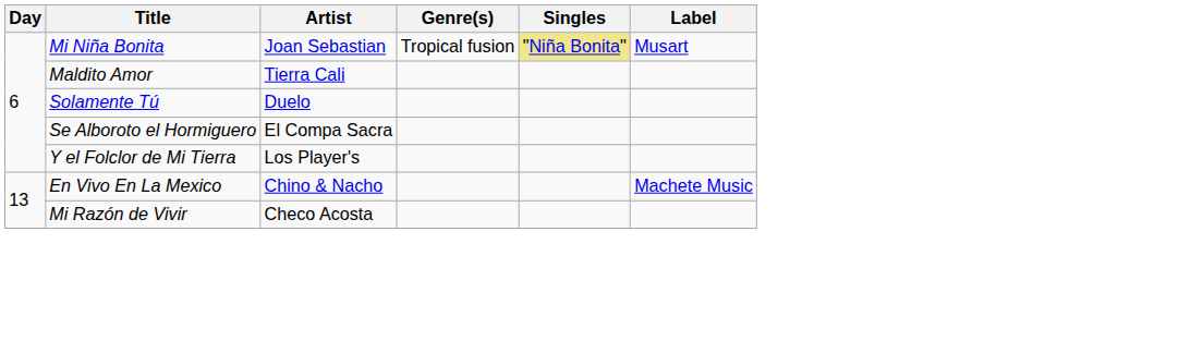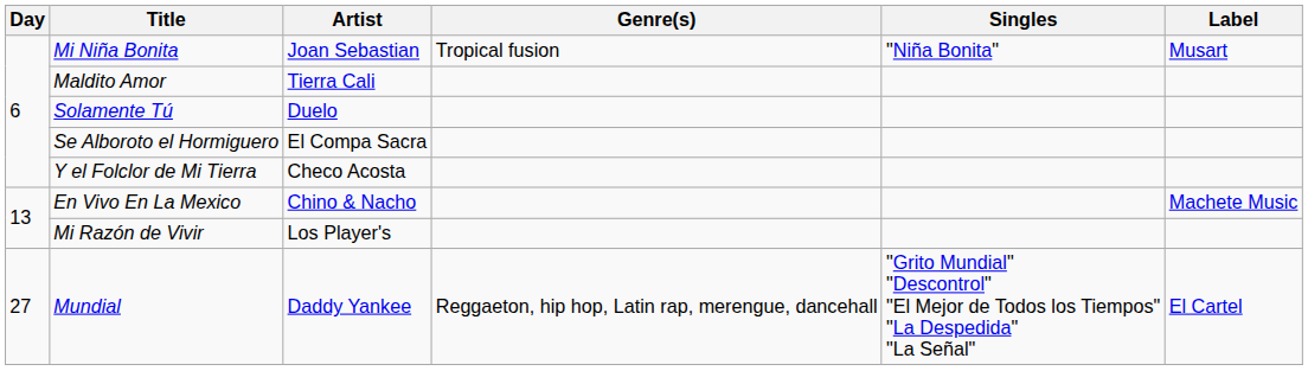 <table class="wikitable sortable" style="text-align: left;">
 <tr>
 <th>Day</th>
 <th>Title</th>
 <th>Artist</th>
 <th>Genre(s)</th>
 <th>Singles</th>
 <th>Label</th>
 </tr>
 <tr>
 <td rowspan="5">6</td>
 <td><em><a href='#'>Mi Niña Bonita</a></em></td>
 <td><a href='#'>Joan Sebastian</a></td>
 <td>Tropical fusion</td>
-<td style="background: khaki;">"<a href='#'>Niña Bonita</a>"</td>
+<td>"<a href='#'>Niña Bonita</a>"</td>
 <td><a href='#'>Musart</a></td>
 </tr>
 <tr>
 <td><em>Maldito Amor</em></td>
 <td><a href='#'>Tierra Cali</a></td>
 <td></td>
 <td></td>
 <td></td>
 </tr>
 <tr>
 <td><em><a href='#'>Solamente Tú</a></em></td>
 <td><a href='#'>Duelo</a></td>
 <td></td>
 <td></td>
 <td></td>
 </tr>
 <tr>
 <td><em>Se Alboroto el Hormiguero</em></td>
 <td>El Compa Sacra</td>
 <td></td>
 <td></td>
 <td></td>
 </tr>
 <tr>
 <td><em>Y el Folclor de Mi Tierra</em></td>
-<td>Los Player's</td>
+<td>Checo Acosta</td>
 <td></td>
 <td></td>
 <td></td>
 </tr>
 <tr>
 <td rowspan="2">13</td>
 <td><em>En Vivo En La Mexico</em></td>
 <td><a href='#'>Chino & Nacho</a></td>
 <td></td>
 <td></td>
 <td><a href='#'>Machete Music</a></td>
 </tr>
 <tr>
 <td><em>Mi Razón de Vivir</em></td>
-<td>Checo Acosta</td>
+<td>Los Player's</td>
 <td></td>
 <td></td>
 <td></td>
 </tr>
 <tr>
+<td>27</td>
+<td><em><a href='#'>Mundial</a></em></td>
+<td><a href='#'>Daddy Yankee</a></td>
+<td>Reggaeton, hip hop, Latin rap, merengue, dancehall</td>
+<td>"<a href='#'>Grito Mundial</a>"<br>"<a href='#'>Descontrol</a>"<br>"El Mejor de Todos los Tiempos"<br>"<a href='#'>La Despedida</a>"<br>"La Señal"</td>
+<td><a href='#'>El Cartel</a></td>
+</tr>
+<tr>
 </tr>
 </table>
